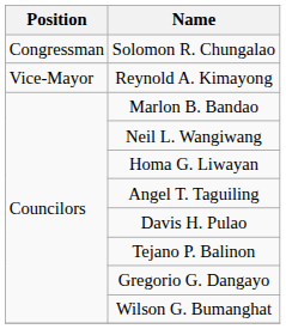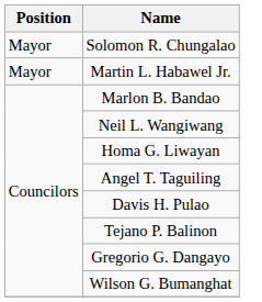 <table class="wikitable" style="line-height:1.20em; font-size:100%;">
 <tr>
 <th>Position</th>
 <th>Name</th>
 </tr>
 <tr>
-<td>Congressman</td>
+<td>Mayor</td>
 <td style="text-align:center;">Solomon R. Chungalao</td>
 </tr>
 <tr>
-<td>Vice-Mayor</td>
-<td style="text-align:center;">Reynold A. Kimayong</td>
+<td>Mayor</td>
+<td style="text-align:center;">Martin L. Habawel Jr.</td>
 </tr>
 <tr>
 <td rowspan=8>Councilors</td>
 <td style="text-align:center;">Marlon B. Bandao</td>
 </tr>
 <tr>
 <td style="text-align:center;">Neil L. Wangiwang</td>
 </tr>
 <tr>
 <td style="text-align:center;">Homa G. Liwayan</td>
 </tr>
 <tr>
 <td style="text-align:center;">Angel T. Taguiling</td>
 </tr>
 <tr>
 <td style="text-align:center;">Davis H. Pulao</td>
 </tr>
 <tr>
 <td style="text-align:center;">Tejano P. Balinon</td>
 </tr>
 <tr>
 <td style="text-align:center;">Gregorio G. Dangayo</td>
 </tr>
 <tr>
 <td style="text-align:center;">Wilson G. Bumanghat</td>
 </tr>
 <tr>
 </tr>
 </table>
